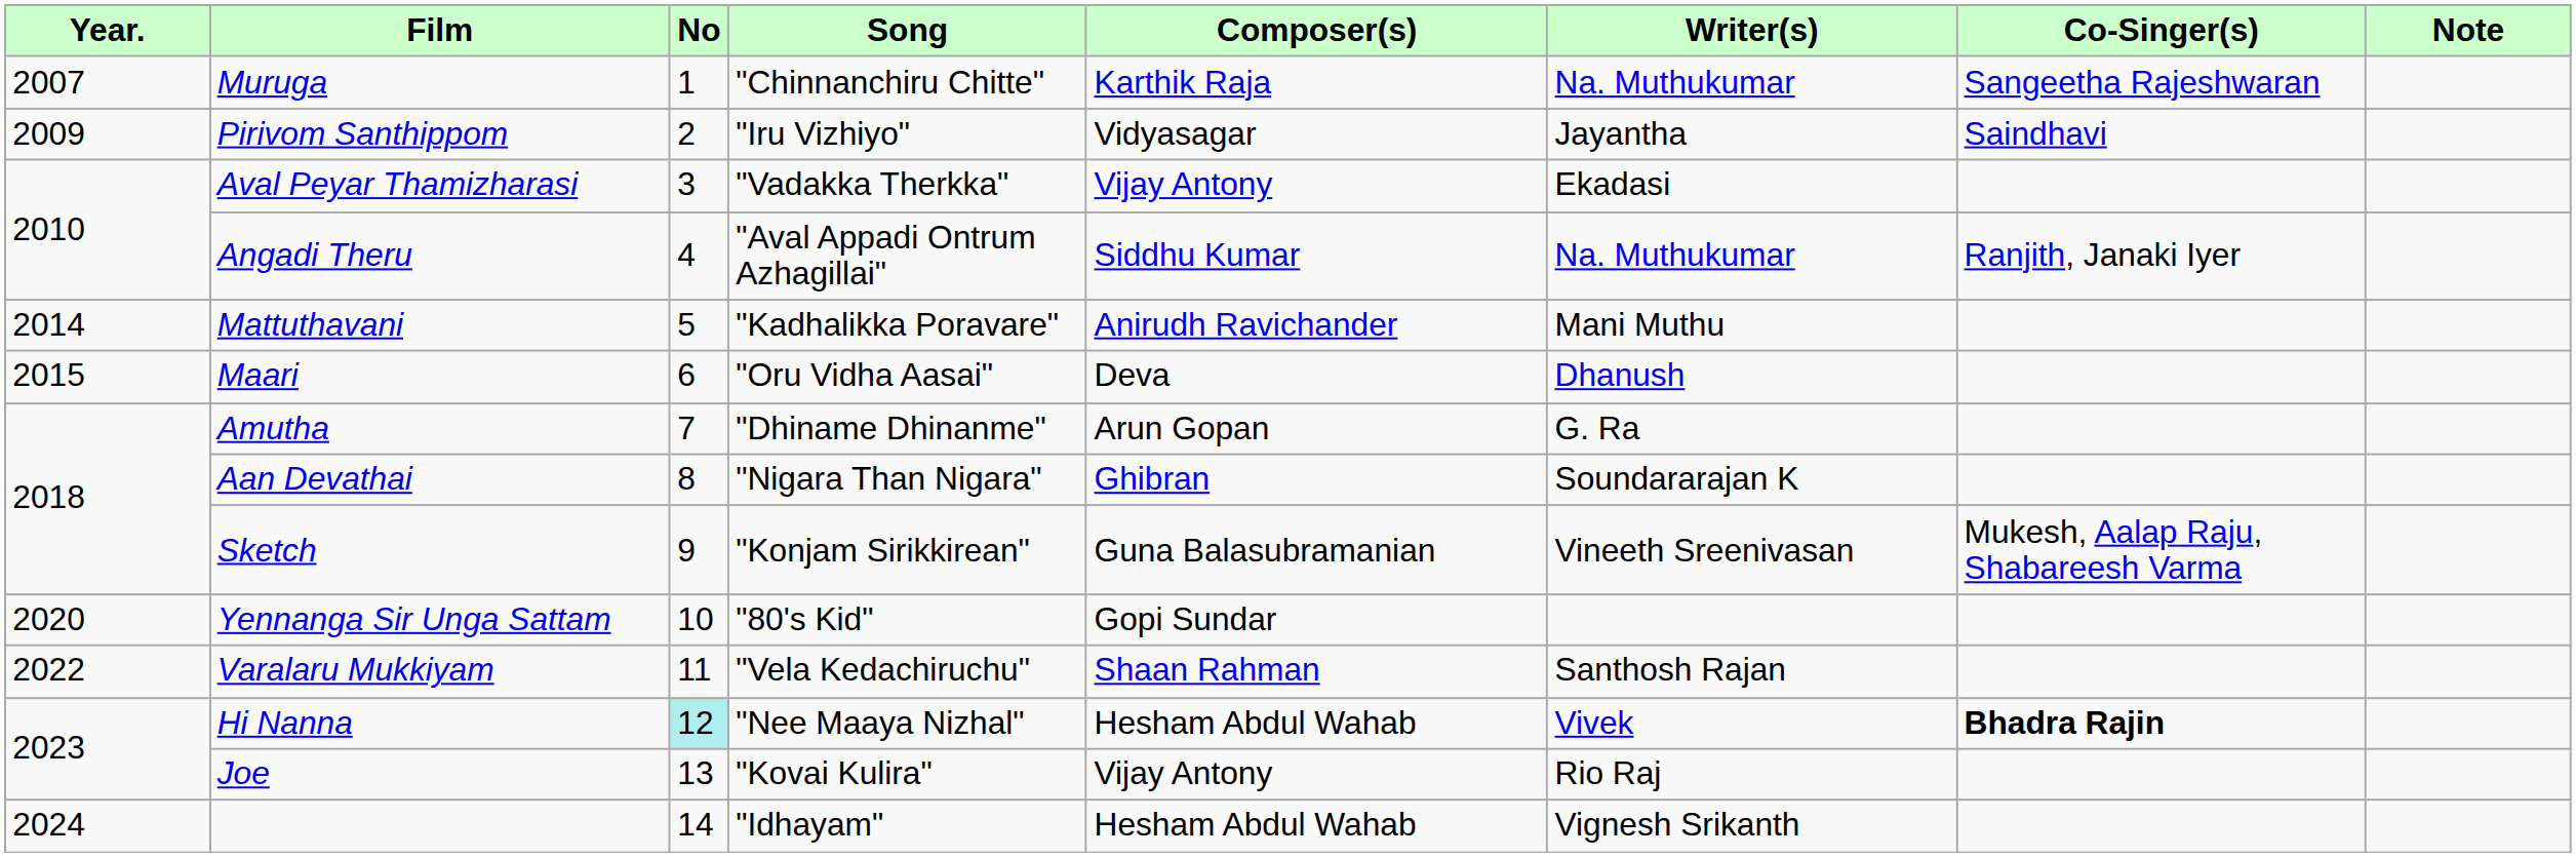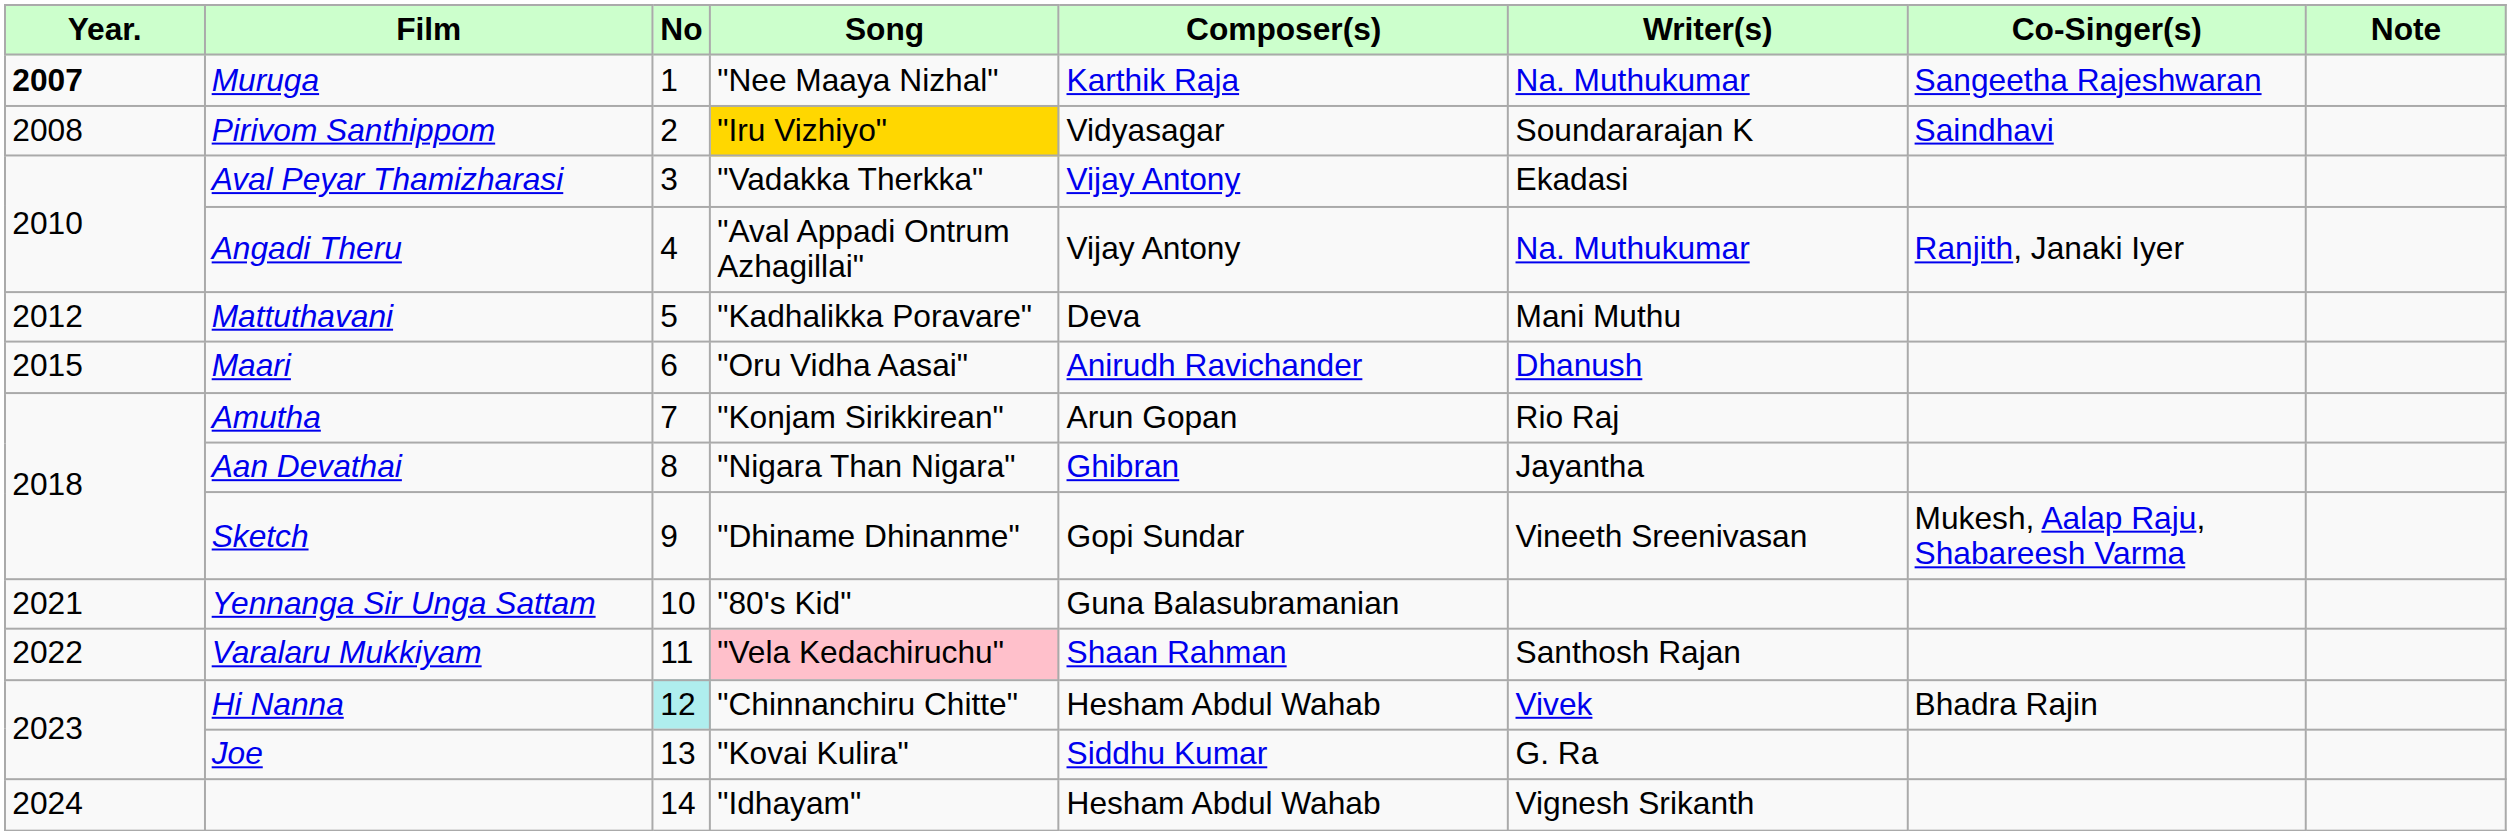 <table class="wikitable plainrowheaders" style="width:100%;" textcolor:#000;">
 <tr style="background:#cfc; text-align:center;">
 <td scope="col" style="width:8%;"><strong>Year.</strong></td>
 <td scope="col" style="width:18%;"><strong>Film</strong></td>
 <td scope="col" style="width:2%;"><strong>No</strong></td>
 <td scope="col" style="width:14%;"><strong>Song</strong></td>
 <td scope="col" style="width:18%;"><strong>Composer(s)</strong></td>
 <td scope="col" style="width:16%;"><strong>Writer(s)</strong></td>
 <td scope="col" style="width:16%;"><strong>Co-Singer(s)</strong></td>
 <td scope="col" style="width:8%;"><strong>Note</strong></td>
 </tr>
 <tr>
-<td>2007</td>
+<td><strong>2007</strong></td>
 <td><em><a href='#'>Muruga</a></em></td>
 <td>1</td>
-<td>"Chinnanchiru Chitte"</td>
+<td>"Nee Maaya Nizhal"</td>
 <td><a href='#'>Karthik Raja</a></td>
 <td><a href='#'>Na. Muthukumar</a></td>
 <td><a href='#'>Sangeetha Rajeshwaran</a></td>
 <td></td>
 </tr>
 <tr>
-<td>2009</td>
+<td>2008</td>
 <td><em><a href='#'>Pirivom Santhippom</a></em></td>
 <td>2</td>
-<td>"Iru Vizhiyo"</td>
+<td style="background: gold;">"Iru Vizhiyo"</td>
 <td>Vidyasagar</td>
-<td>Jayantha</td>
+<td>Soundararajan K</td>
 <td><a href='#'>Saindhavi</a></td>
 <td></td>
 </tr>
 <tr>
 <td rowspan=2>2010</td>
 <td><em><a href='#'>Aval Peyar Thamizharasi</a></em></td>
 <td>3</td>
 <td>"Vadakka Therkka"</td>
 <td><a href='#'>Vijay Antony</a></td>
 <td>Ekadasi</td>
 <td></td>
 <td></td>
 </tr>
 <tr>
 <td><em><a href='#'>Angadi Theru</a></em></td>
 <td>4</td>
 <td>"Aval Appadi Ontrum Azhagillai"</td>
-<td><a href='#'>Siddhu Kumar</a></td>
+<td>Vijay Antony</td>
 <td><a href='#'>Na. Muthukumar</a></td>
 <td><a href='#'>Ranjith</a>, Janaki Iyer</td>
 <td></td>
 </tr>
 <tr>
-<td>2014</td>
+<td>2012</td>
 <td><em><a href='#'>Mattuthavani</a></em></td>
 <td>5</td>
 <td>"Kadhalikka Poravare"</td>
-<td><a href='#'>Anirudh Ravichander</a></td>
+<td>Deva</td>
 <td>Mani Muthu</td>
 <td></td>
 <td></td>
 </tr>
 <tr>
 <td>2015</td>
 <td><em><a href='#'>Maari</a></em></td>
 <td>6</td>
 <td>"Oru Vidha Aasai"</td>
-<td>Deva</td>
+<td><a href='#'>Anirudh Ravichander</a></td>
 <td><a href='#'>Dhanush</a></td>
 <td></td>
 <td></td>
 </tr>
 <tr>
 <td rowspan="3">2018</td>
 <td><em><a href='#'>Amutha</a></em></td>
 <td>7</td>
-<td>"Dhiname Dhinanme"</td>
+<td>"Konjam Sirikkirean"</td>
 <td>Arun Gopan</td>
-<td>G. Ra</td>
+<td>Rio Raj</td>
 <td></td>
 <td></td>
 </tr>
 <tr>
 <td><em><a href='#'>Aan Devathai</a></em></td>
 <td>8</td>
 <td>"Nigara Than Nigara"</td>
 <td><a href='#'>Ghibran</a></td>
-<td>Soundararajan K</td>
+<td>Jayantha</td>
 <td></td>
 <td></td>
 </tr>
 <tr>
 <td><em><a href='#'>Sketch</a></em></td>
 <td>9</td>
-<td>"Konjam Sirikkirean"</td>
-<td>Guna Balasubramanian</td>
+<td>"Dhiname Dhinanme"</td>
+<td>Gopi Sundar</td>
 <td>Vineeth Sreenivasan</td>
 <td>Mukesh, <a href='#'>Aalap Raju</a>, <a href='#'>Shabareesh Varma</a></td>
 <td></td>
 </tr>
 <tr>
-<td>2020</td>
+<td>2021</td>
 <td><em><a href='#'>Yennanga Sir Unga Sattam</a></em></td>
 <td>10</td>
 <td>"80's Kid"</td>
-<td>Gopi Sundar</td>
+<td>Guna Balasubramanian</td>
 <td></td>
 <td></td>
 <td></td>
 </tr>
 <tr>
 <td>2022</td>
 <td><em><a href='#'>Varalaru Mukkiyam</a></em></td>
 <td>11</td>
-<td>"Vela Kedachiruchu"</td>
+<td style="background: pink;">"Vela Kedachiruchu"</td>
 <td><a href='#'>Shaan Rahman</a></td>
 <td>Santhosh Rajan</td>
 <td></td>
 <td></td>
 </tr>
 <tr>
 <td rowspan="2">2023</td>
 <td><em><a href='#'>Hi Nanna</a></em></td>
 <td style="background: paleturquoise;">12</td>
-<td>"Nee Maaya Nizhal"</td>
+<td>"Chinnanchiru Chitte"</td>
 <td>Hesham Abdul Wahab</td>
 <td><a href='#'>Vivek</a></td>
-<td><strong>Bhadra Rajin</strong></td>
+<td>Bhadra Rajin</td>
 <td></td>
 </tr>
 <tr>
 <td><em><a href='#'>Joe</a></em></td>
 <td>13</td>
 <td>"Kovai Kulira"</td>
-<td>Vijay Antony</td>
-<td>Rio Raj</td>
+<td><a href='#'>Siddhu Kumar</a></td>
+<td>G. Ra</td>
 <td></td>
 <td></td>
 </tr>
 <tr>
 <td>2024</td>
 <td></td>
 <td>14</td>
 <td>"Idhayam"</td>
 <td>Hesham Abdul Wahab</td>
 <td>Vignesh Srikanth</td>
 <td></td>
 <td></td>
 </tr>
 </table>
